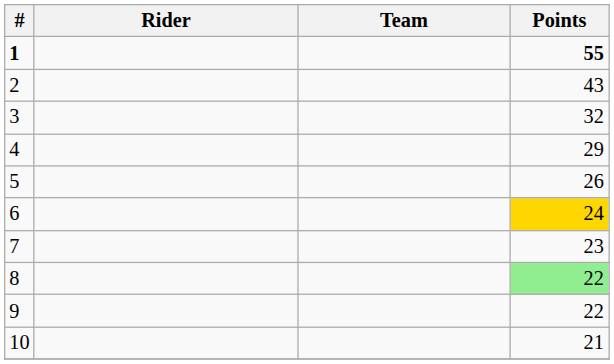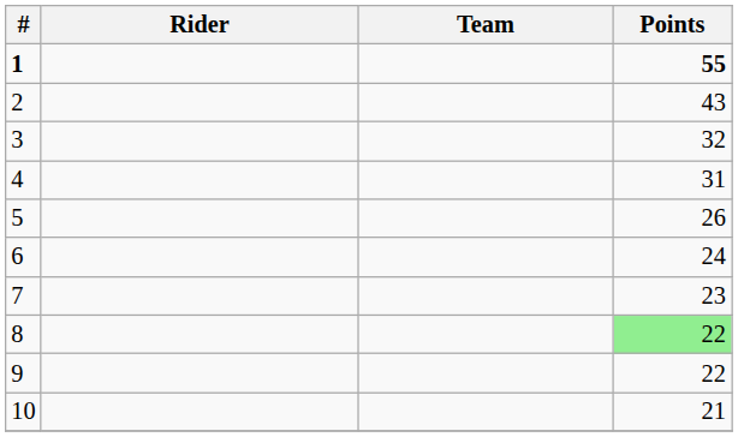 <table class="wikitable">
 <tr>
 <th>#</th>
 <th width="200">Rider</th>
 <th width="160">Team</th>
 <th width="70">Points</th>
 </tr>
 <tr>
 <td><strong>1</strong></td>
 <td><strong></strong> </td>
 <td><strong></strong></td>
 <td align=right><strong>55</strong></td>
 </tr>
 <tr>
 <td>2</td>
 <td> </td>
 <td></td>
 <td align=right>43</td>
 </tr>
 <tr>
 <td>3</td>
 <td> </td>
 <td></td>
 <td align=right>32</td>
 </tr>
 <tr>
 <td>4</td>
 <td></td>
 <td></td>
-<td align=right>29</td>
+<td align=right>31</td>
 </tr>
 <tr>
 <td>5</td>
 <td></td>
 <td></td>
 <td align=right>26</td>
 </tr>
 <tr>
 <td>6</td>
 <td></td>
 <td></td>
-<td align=right style="background: gold;">24</td>
+<td align=right>24</td>
 </tr>
 <tr>
 <td>7</td>
 <td></td>
 <td></td>
 <td align=right>23</td>
 </tr>
 <tr>
 <td>8</td>
 <td></td>
 <td></td>
 <td align=right style="background: lightgreen;">22</td>
 </tr>
 <tr>
 <td>9</td>
 <td></td>
 <td></td>
 <td align=right>22</td>
 </tr>
 <tr>
 <td>10</td>
 <td></td>
 <td></td>
 <td align=right>21</td>
 </tr>
 <tr>
 </tr>
 </table>
